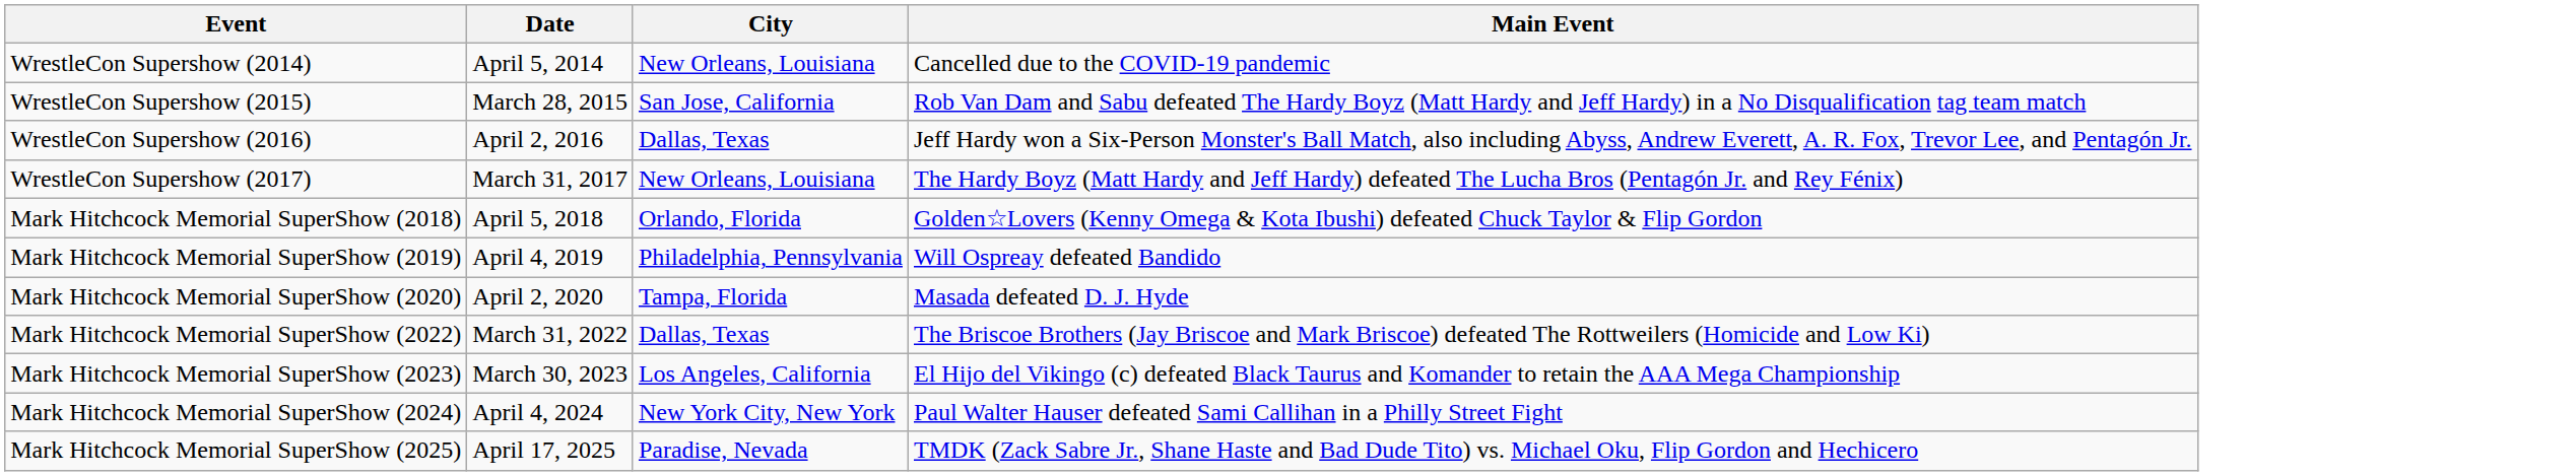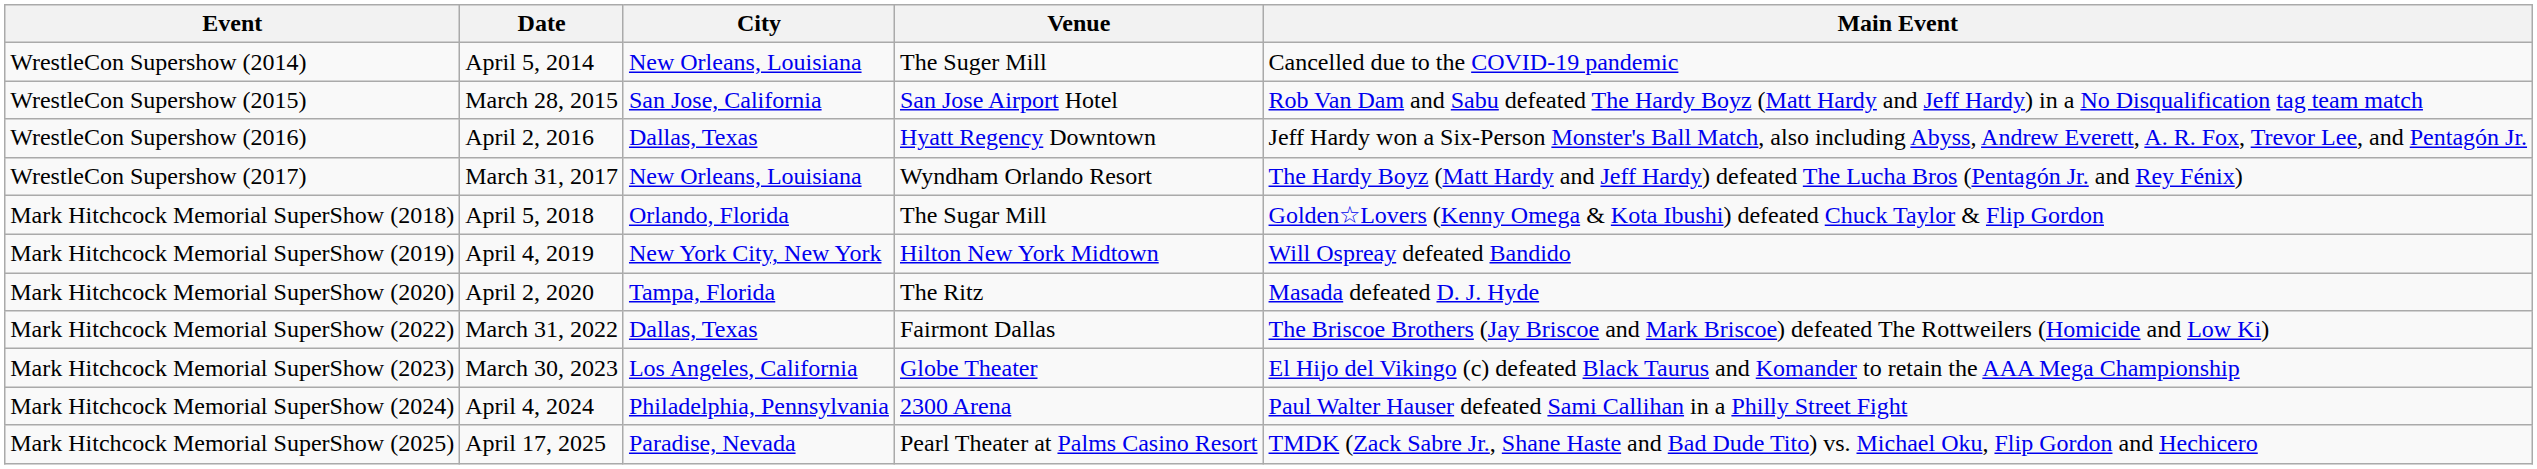 <table class="wikitable">
 <tr>
 <th>Event</th>
 <th>Date</th>
 <th>City</th>
+<th>Venue</th>
 <th>Main Event</th>
 </tr>
 <tr>
 <td>WrestleCon Supershow (2014)</td>
 <td>April 5, 2014</td>
 <td><a href='#'>New Orleans, Louisiana</a></td>
+<td>The Suger Mill</td>
 <td>Cancelled due to the <a href='#'>COVID-19 pandemic</a></td>
 </tr>
 <tr>
 <td>WrestleCon Supershow (2015)</td>
 <td>March 28, 2015</td>
 <td><a href='#'>San Jose, California</a></td>
+<td><a href='#'>San Jose Airport</a> Hotel</td>
 <td><a href='#'>Rob Van Dam</a> and <a href='#'>Sabu</a> defeated <a href='#'>The Hardy Boyz</a> (<a href='#'>Matt Hardy</a> and <a href='#'>Jeff Hardy</a>) in a <a href='#'>No Disqualification</a> <a href='#'>tag team match</a></td>
 </tr>
 <tr>
 <td>WrestleCon Supershow (2016)</td>
 <td>April 2, 2016</td>
 <td><a href='#'>Dallas, Texas</a></td>
+<td><a href='#'>Hyatt Regency</a> Downtown</td>
 <td>Jeff Hardy won a Six-Person <a href='#'>Monster's Ball Match</a>, also including <a href='#'>Abyss</a>, <a href='#'>Andrew Everett</a>, <a href='#'>A. R. Fox</a>, <a href='#'>Trevor Lee</a>, and <a href='#'>Pentagón Jr.</a></td>
 </tr>
 <tr>
 <td>WrestleCon Supershow (2017)</td>
 <td>March 31, 2017</td>
 <td><a href='#'>New Orleans, Louisiana</a></td>
+<td>Wyndham Orlando Resort</td>
 <td><a href='#'>The Hardy Boyz</a> (<a href='#'>Matt Hardy</a> and <a href='#'>Jeff Hardy</a>) defeated <a href='#'>The Lucha Bros</a> (<a href='#'>Pentagón Jr.</a> and <a href='#'>Rey Fénix</a>)</td>
 </tr>
 <tr>
 <td>Mark Hitchcock Memorial SuperShow (2018)</td>
 <td>April 5, 2018</td>
 <td><a href='#'>Orlando, Florida</a></td>
+<td>The Sugar Mill</td>
 <td><a href='#'>Golden☆Lovers</a> (<a href='#'>Kenny Omega</a> & <a href='#'>Kota Ibushi</a>) defeated <a href='#'>Chuck Taylor</a> & <a href='#'>Flip Gordon</a></td>
 </tr>
 <tr>
 <td>Mark Hitchcock Memorial SuperShow (2019)</td>
 <td>April 4, 2019</td>
-<td><a href='#'>Philadelphia, Pennsylvania</a></td>
+<td><a href='#'>New York City, New York</a></td>
+<td><a href='#'>Hilton New York Midtown</a></td>
 <td><a href='#'>Will Ospreay</a> defeated <a href='#'>Bandido</a></td>
 </tr>
 <tr>
 <td>Mark Hitchcock Memorial SuperShow (2020)</td>
 <td>April 2, 2020</td>
 <td><a href='#'>Tampa, Florida</a></td>
+<td>The Ritz</td>
 <td><a href='#'>Masada</a> defeated <a href='#'>D. J. Hyde</a></td>
 </tr>
 <tr>
 <td>Mark Hitchcock Memorial SuperShow (2022)</td>
 <td>March 31, 2022</td>
 <td><a href='#'>Dallas, Texas</a></td>
+<td>Fairmont Dallas</td>
 <td><a href='#'>The Briscoe Brothers</a> (<a href='#'>Jay Briscoe</a> and <a href='#'>Mark Briscoe</a>) defeated The Rottweilers (<a href='#'>Homicide</a> and <a href='#'>Low Ki</a>)</td>
 </tr>
 <tr>
 <td>Mark Hitchcock Memorial SuperShow (2023)</td>
 <td>March 30, 2023</td>
 <td><a href='#'>Los Angeles, California</a></td>
+<td><a href='#'>Globe Theater</a></td>
 <td><a href='#'>El Hijo del Vikingo</a> (c) defeated <a href='#'>Black Taurus</a> and <a href='#'>Komander</a> to retain the <a href='#'>AAA Mega Championship</a></td>
 </tr>
 <tr>
 <td>Mark Hitchcock Memorial SuperShow (2024)</td>
 <td>April 4, 2024</td>
-<td><a href='#'>New York City, New York</a></td>
+<td><a href='#'>Philadelphia, Pennsylvania</a></td>
+<td><a href='#'>2300 Arena</a></td>
 <td><a href='#'>Paul Walter Hauser</a> defeated <a href='#'>Sami Callihan</a> in a <a href='#'>Philly Street Fight</a></td>
 </tr>
 <tr>
 <td>Mark Hitchcock Memorial SuperShow (2025)</td>
 <td>April 17, 2025</td>
 <td><a href='#'>Paradise, Nevada</a></td>
+<td>Pearl Theater at <a href='#'>Palms Casino Resort</a></td>
 <td><a href='#'>TMDK</a> (<a href='#'>Zack Sabre Jr.</a>, <a href='#'>Shane Haste</a> and <a href='#'>Bad Dude Tito</a>) vs. <a href='#'>Michael Oku</a>, <a href='#'>Flip Gordon</a> and <a href='#'>Hechicero</a></td>
 </tr>
 </table>
